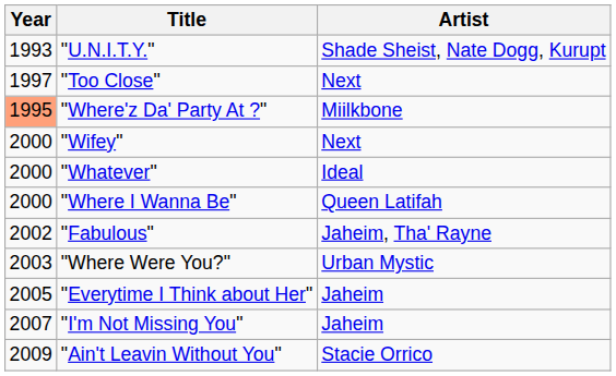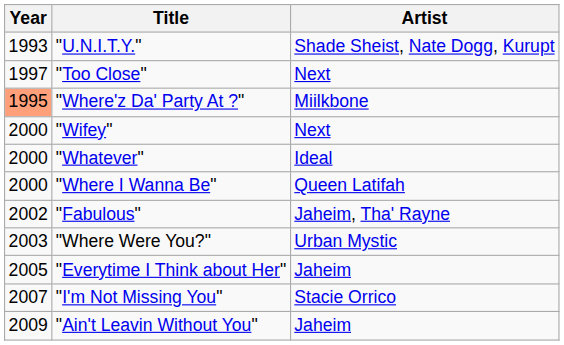 <table class="wikitable">
 <tr>
 <th>Year</th>
 <th>Title</th>
 <th>Artist</th>
 </tr>
 <tr>
 <td>1993</td>
 <td>"<a href='#'>U.N.I.T.Y.</a>"</td>
 <td><a href='#'>Shade Sheist</a>, <a href='#'>Nate Dogg</a>, <a href='#'>Kurupt</a></td>
 </tr>
 <tr>
 <td>1997</td>
 <td>"<a href='#'>Too Close</a>"</td>
 <td><a href='#'>Next</a></td>
 </tr>
 <tr>
 <td style="background: lightsalmon;">1995</td>
 <td>"<a href='#'>Where'z Da' Party At ?</a>"</td>
 <td><a href='#'>Miilkbone</a></td>
 </tr>
 <tr>
 <td>2000</td>
 <td>"<a href='#'>Wifey</a>"</td>
 <td><a href='#'>Next</a></td>
 </tr>
 <tr>
 <td>2000</td>
 <td>"<a href='#'>Whatever</a>"</td>
 <td><a href='#'>Ideal</a></td>
 </tr>
 <tr>
 <td>2000</td>
 <td>"<a href='#'>Where I Wanna Be</a>"</td>
 <td><a href='#'>Queen Latifah</a></td>
 </tr>
 <tr>
 <td>2002</td>
 <td>"<a href='#'>Fabulous</a>"</td>
 <td><a href='#'>Jaheim</a>, <a href='#'>Tha' Rayne</a></td>
 </tr>
 <tr>
 <td>2003</td>
 <td>"Where Were You?"</td>
 <td><a href='#'>Urban Mystic</a></td>
 </tr>
 <tr>
 <td>2005</td>
 <td>"<a href='#'>Everytime I Think about Her</a>"</td>
 <td><a href='#'>Jaheim</a></td>
 </tr>
 <tr>
 <td>2007</td>
 <td>"<a href='#'>I'm Not Missing You</a>"</td>
-<td><a href='#'>Jaheim</a></td>
+<td><a href='#'>Stacie Orrico</a></td>
 </tr>
 <tr>
 <td>2009</td>
 <td>"<a href='#'>Ain't Leavin Without You</a>"</td>
-<td><a href='#'>Stacie Orrico</a></td>
+<td><a href='#'>Jaheim</a></td>
 </tr>
 </table>
